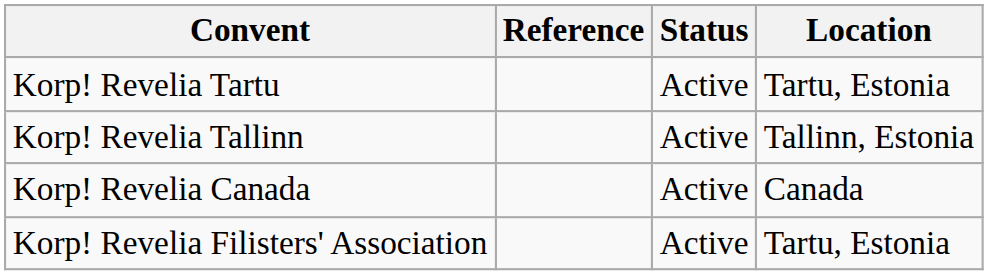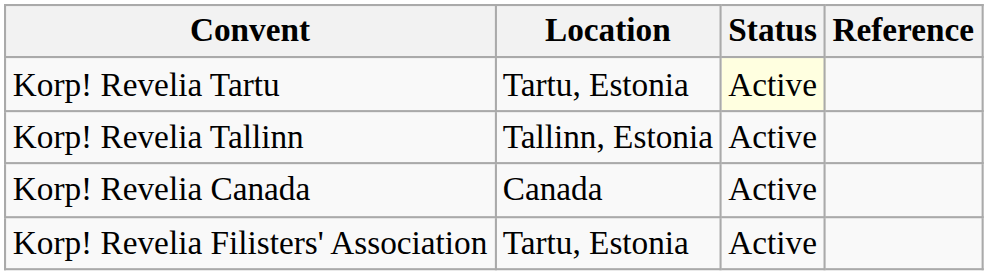 <table class="wikitable sortable">
 <tr>
 <th>Convent</th>
+<th>Location</th>
+<th>Status</th>
 <th>Reference</th>
-<th>Status</th>
-<th>Location</th>
 </tr>
 <tr>
 <td>Korp! Revelia Tartu</td>
+<td>Tartu, Estonia</td>
+<td style="background: lightyellow;">Active</td>
 <td></td>
-<td>Active</td>
-<td>Tartu, Estonia</td>
 </tr>
 <tr>
 <td>Korp! Revelia Tallinn</td>
+<td>Tallinn, Estonia</td>
+<td>Active</td>
 <td></td>
-<td>Active</td>
-<td>Tallinn, Estonia</td>
 </tr>
 <tr>
 <td>Korp! Revelia Canada</td>
+<td>Canada</td>
+<td>Active</td>
 <td></td>
-<td>Active</td>
-<td>Canada</td>
 </tr>
 <tr>
 <td>Korp! Revelia Filisters' Association</td>
+<td>Tartu, Estonia</td>
+<td>Active</td>
 <td></td>
-<td>Active</td>
-<td>Tartu, Estonia</td>
 </tr>
 </table>
